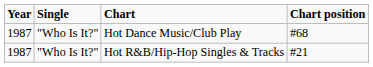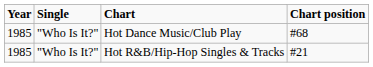 <table class="wikitable">
 <tr>
 <td><strong>Year</strong></td>
 <td><strong>Single</strong></td>
 <td><strong>Chart</strong></td>
 <td><strong>Chart position</strong></td>
 </tr>
 <tr>
-<td>1987</td>
+<td>1985</td>
 <td>"Who Is It?"</td>
 <td>Hot Dance Music/Club Play</td>
 <td>#68</td>
 </tr>
 <tr>
-<td>1987</td>
+<td>1985</td>
 <td>"Who Is It?"</td>
 <td>Hot R&B/Hip-Hop Singles & Tracks</td>
 <td>#21</td>
 </tr>
 </table>
